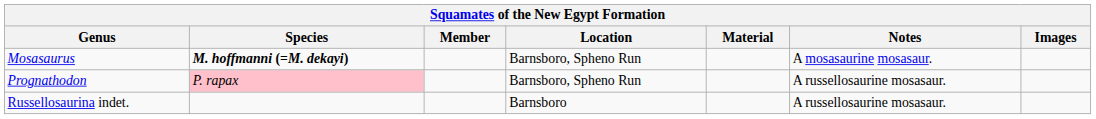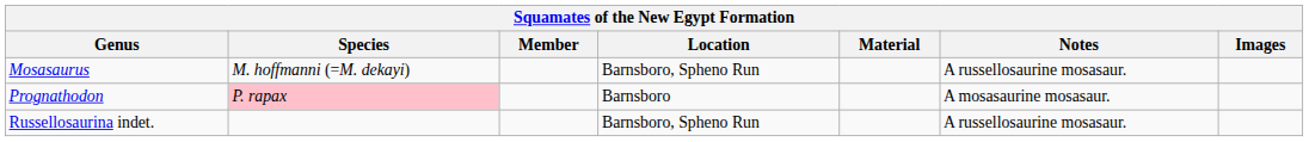 <table class="wikitable" width="100%" align="center">
 <tr>
 <th colspan="8" align="center"><strong><a href='#'>Squamates</a> of the New Egypt Formation</strong></th>
 </tr>
 <tr>
 <th>Genus</th>
 <th>Species</th>
 <th>Member</th>
 <th>Location</th>
 <th>Material</th>
 <th>Notes</th>
 <th>Images</th>
 </tr>
 <tr>
 <td><em><a href='#'>Mosasaurus</a></em></td>
-<td><strong><em>M. hoffmanni</em> (=<em>M. dekayi</em>)</strong></td>
-<td></td>
-<td>Barnsboro, Spheno Run</td>
-<td></td>
-<td>A <a href='#'>mosasaurine</a> <a href='#'>mosasaur</a>.</td>
-<td></td>
-</tr>
-<tr>
-<td><em><a href='#'>Prognathodon</a></em></td>
-<td style="background: pink;"><em>P. rapax</em></td>
+<td><em>M. hoffmanni</em> (=<em>M. dekayi</em>)</td>
 <td></td>
 <td>Barnsboro, Spheno Run</td>
 <td></td>
 <td>A russellosaurine mosasaur.</td>
 <td></td>
 </tr>
 <tr>
+<td><em><a href='#'>Prognathodon</a></em></td>
+<td style="background: pink;"><em>P. rapax</em></td>
+<td></td>
+<td>Barnsboro</td>
+<td></td>
+<td>A mosasaurine mosasaur.</td>
+<td></td>
+</tr>
+<tr>
 <td><a href='#'>Russellosaurina</a> indet.</td>
 <td></td>
 <td></td>
-<td>Barnsboro</td>
+<td>Barnsboro, Spheno Run</td>
 <td></td>
 <td>A russellosaurine mosasaur.</td>
 <td></td>
 </tr>
 </table>
